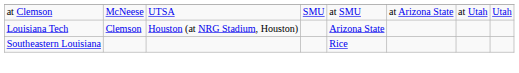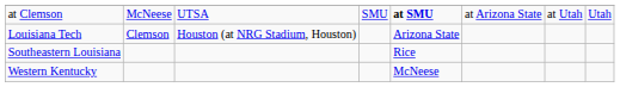 <table class="wikitable">
 <tr>
 </tr>
 <tr>
 <td>at <a href='#'>Clemson</a></td>
 <td><a href='#'>McNeese</a></td>
 <td><a href='#'>UTSA</a></td>
 <td><a href='#'>SMU</a></td>
-<td>at <a href='#'>SMU</a></td>
+<td><strong>at <a href='#'>SMU</a></strong></td>
 <td>at <a href='#'>Arizona State</a></td>
 <td>at <a href='#'>Utah</a></td>
 <td><a href='#'>Utah</a></td>
 </tr>
 <tr>
 <td><a href='#'>Louisiana Tech</a></td>
 <td><a href='#'>Clemson</a></td>
 <td><a href='#'>Houston</a> (at <a href='#'>NRG Stadium</a>, Houston)</td>
 <td></td>
 <td><a href='#'>Arizona State</a></td>
 <td></td>
 <td></td>
 <td></td>
 </tr>
 <tr>
 <td><a href='#'>Southeastern Louisiana</a></td>
 <td></td>
 <td></td>
 <td></td>
 <td><a href='#'>Rice</a></td>
 <td></td>
 <td></td>
 <td></td>
 </tr>
+<tr>
+<td><a href='#'>Western Kentucky</a></td>
+<td></td>
+<td></td>
+<td></td>
+<td><a href='#'>McNeese</a></td>
+<td></td>
+<td></td>
+<td></td>
+</tr>
 </table>
